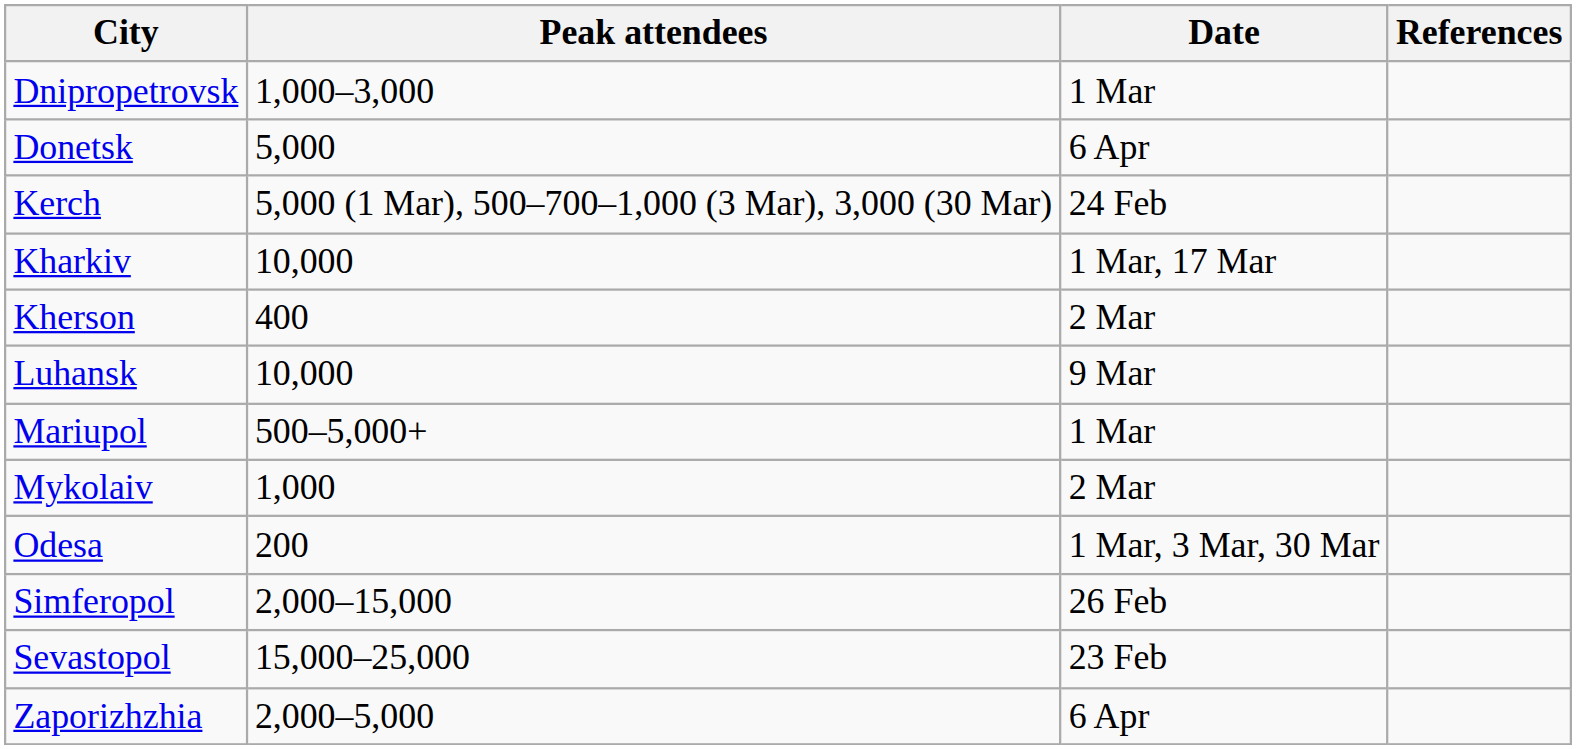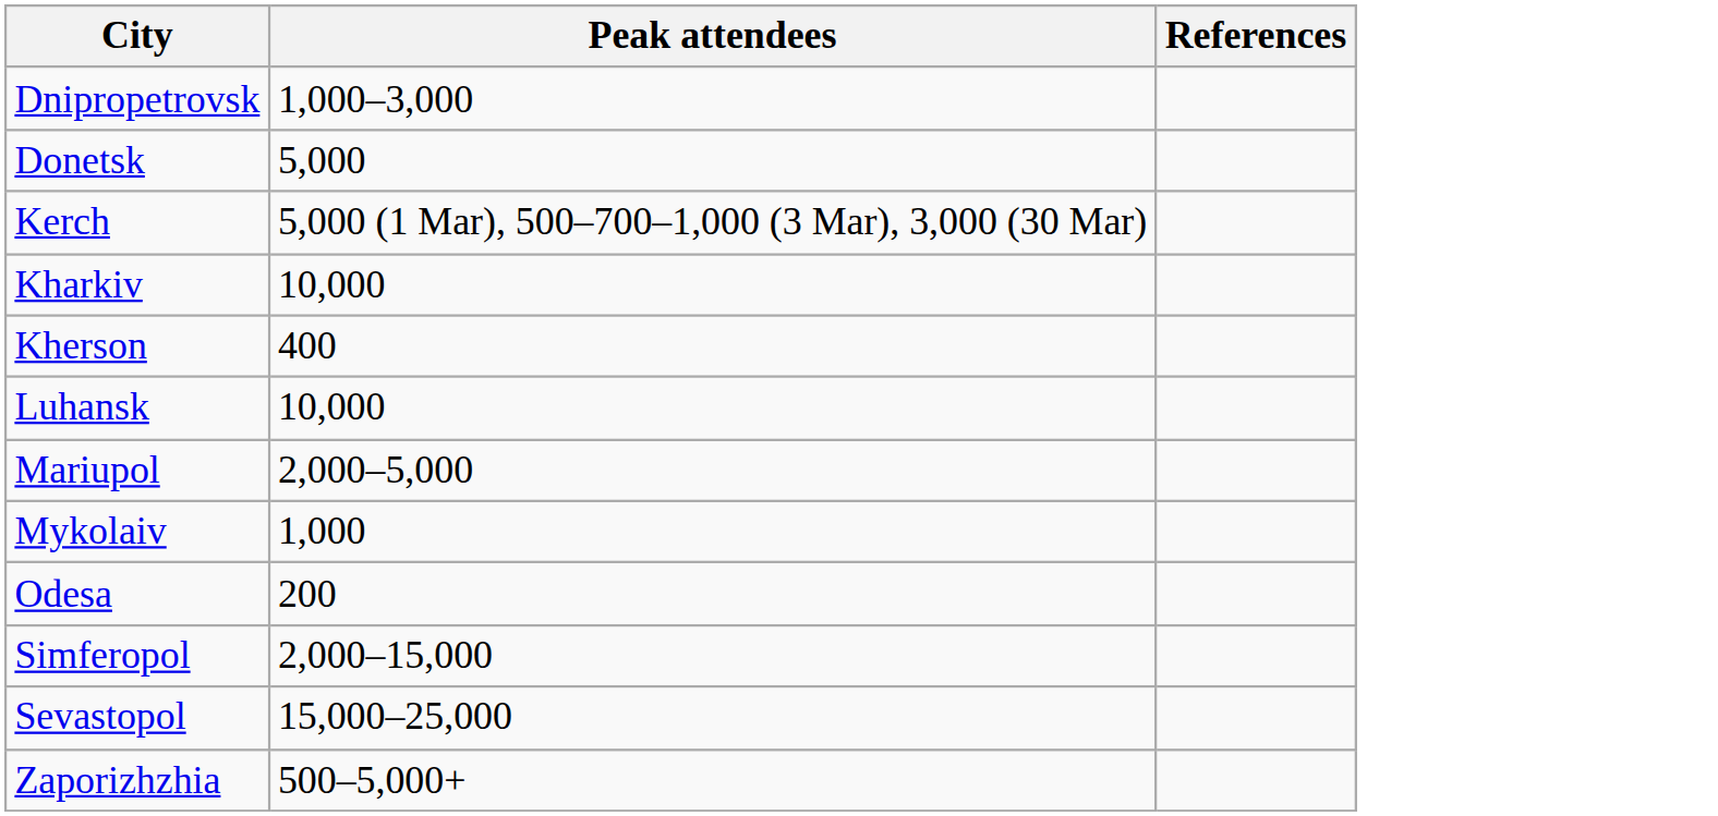 <table class="wikitable" style="margin: left">
 <tr>
 <th>City</th>
 <th>Peak attendees</th>
-<th>Date</th>
 <th>References</th>
 </tr>
 <tr>
 <td><a href='#'>Dnipropetrovsk</a></td>
 <td>1,000–3,000</td>
-<td>1 Mar</td>
 <td></td>
 </tr>
 <tr>
 <td><a href='#'>Donetsk</a></td>
 <td>5,000</td>
-<td>6 Apr</td>
 <td></td>
 </tr>
 <tr>
 <td><a href='#'>Kerch</a></td>
 <td>5,000 (1 Mar), 500–700–1,000 (3 Mar), 3,000 (30 Mar)</td>
-<td>24 Feb</td>
 <td></td>
 </tr>
 <tr>
 <td><a href='#'>Kharkiv</a></td>
 <td>10,000</td>
-<td>1 Mar, 17 Mar</td>
 <td></td>
 </tr>
 <tr>
 <td><a href='#'>Kherson</a></td>
 <td>400</td>
-<td>2 Mar</td>
 <td></td>
 </tr>
 <tr>
 <td><a href='#'>Luhansk</a></td>
 <td>10,000</td>
-<td>9 Mar</td>
 <td></td>
 </tr>
 <tr>
 <td><a href='#'>Mariupol</a></td>
-<td>500–5,000+</td>
-<td>1 Mar</td>
+<td>2,000–5,000</td>
 <td></td>
 </tr>
 <tr>
 <td><a href='#'>Mykolaiv</a></td>
 <td>1,000</td>
-<td>2 Mar</td>
 <td></td>
 </tr>
 <tr>
 <td><a href='#'>Odesa</a></td>
 <td>200</td>
-<td>1 Mar, 3 Mar, 30 Mar</td>
 <td></td>
 </tr>
 <tr>
 <td><a href='#'>Simferopol</a></td>
 <td>2,000–15,000</td>
-<td>26 Feb</td>
 <td></td>
 </tr>
 <tr>
 <td><a href='#'>Sevastopol</a></td>
 <td>15,000–25,000</td>
-<td>23 Feb</td>
 <td></td>
 </tr>
 <tr>
 <td><a href='#'>Zaporizhzhia</a></td>
-<td>2,000–5,000</td>
-<td>6 Apr</td>
+<td>500–5,000+</td>
 <td></td>
 </tr>
 </table>
